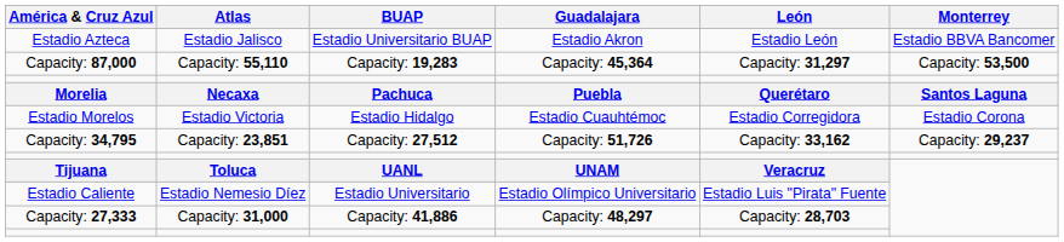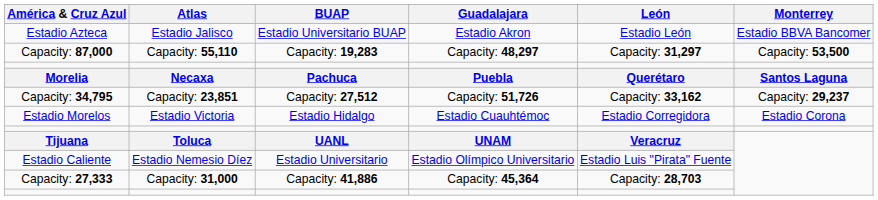 <table class="wikitable" style="text-align:center">
 <tr>
 <th><a href='#'>América</a> & <a href='#'>Cruz Azul</a></th>
 <th><a href='#'>Atlas</a></th>
 <th><a href='#'>BUAP</a></th>
 <th><a href='#'>Guadalajara</a></th>
 <th><a href='#'>León</a></th>
 <th><a href='#'>Monterrey</a></th>
 </tr>
 <tr>
 <td><a href='#'>Estadio Azteca</a></td>
 <td><a href='#'>Estadio Jalisco</a></td>
 <td><a href='#'>Estadio Universitario BUAP</a></td>
 <td><a href='#'>Estadio Akron</a></td>
 <td><a href='#'>Estadio León</a></td>
 <td><a href='#'>Estadio BBVA Bancomer</a></td>
 </tr>
 <tr>
 <td>Capacity: <strong>87,000</strong></td>
 <td>Capacity: <strong>55,110</strong></td>
 <td>Capacity: <strong>19,283</strong></td>
-<td>Capacity: <strong>45,364</strong></td>
+<td>Capacity: <strong>48,297</strong></td>
 <td>Capacity: <strong>31,297</strong></td>
 <td>Capacity: <strong>53,500</strong></td>
 </tr>
 <tr>
 <td></td>
 <td></td>
 <td></td>
 <td></td>
 <td></td>
 <td></td>
 </tr>
 <tr>
 <th><a href='#'>Morelia</a></th>
 <th><a href='#'>Necaxa</a></th>
 <th><a href='#'>Pachuca</a></th>
 <th><a href='#'>Puebla</a></th>
 <th><a href='#'>Querétaro</a></th>
 <th><a href='#'>Santos Laguna</a></th>
 </tr>
 <tr>
+<td>Capacity: <strong>34,795</strong></td>
+<td>Capacity: <strong>23,851</strong></td>
+<td>Capacity: <strong>27,512</strong></td>
+<td>Capacity: <strong>51,726</strong></td>
+<td>Capacity: <strong>33,162</strong></td>
+<td>Capacity: <strong>29,237</strong></td>
+</tr>
+<tr>
 <td><a href='#'>Estadio Morelos</a></td>
 <td><a href='#'>Estadio Victoria</a></td>
 <td><a href='#'>Estadio Hidalgo</a></td>
 <td><a href='#'>Estadio Cuauhtémoc</a></td>
 <td><a href='#'>Estadio Corregidora</a></td>
 <td><a href='#'>Estadio Corona</a></td>
-</tr>
-<tr>
-<td>Capacity: <strong>34,795</strong></td>
-<td>Capacity: <strong>23,851</strong></td>
-<td>Capacity: <strong>27,512</strong></td>
-<td>Capacity: <strong>51,726</strong></td>
-<td>Capacity: <strong>33,162</strong></td>
-<td>Capacity: <strong>29,237</strong></td>
 </tr>
 <tr>
 <td></td>
 <td></td>
 <td></td>
 <td></td>
 <td></td>
 <td></td>
 </tr>
 <tr>
 <th><a href='#'>Tijuana</a></th>
 <th><a href='#'>Toluca</a></th>
 <th><a href='#'>UANL</a></th>
 <th><a href='#'>UNAM</a></th>
 <th><a href='#'>Veracruz</a></th>
 </tr>
 <tr>
 <td><a href='#'>Estadio Caliente</a></td>
 <td><a href='#'>Estadio Nemesio Díez</a></td>
 <td><a href='#'>Estadio Universitario</a></td>
 <td><a href='#'>Estadio Olímpico Universitario</a></td>
 <td><a href='#'>Estadio Luis "Pirata" Fuente</a></td>
 </tr>
 <tr>
 <td>Capacity: <strong>27,333</strong></td>
 <td>Capacity: <strong>31,000</strong></td>
 <td>Capacity: <strong>41,886</strong></td>
-<td>Capacity: <strong>48,297</strong></td>
+<td>Capacity: <strong>45,364</strong></td>
 <td>Capacity: <strong>28,703</strong></td>
 </tr>
 <tr>
 <td></td>
 <td></td>
 <td></td>
 <td></td>
 <td></td>
 </tr>
 </table>
